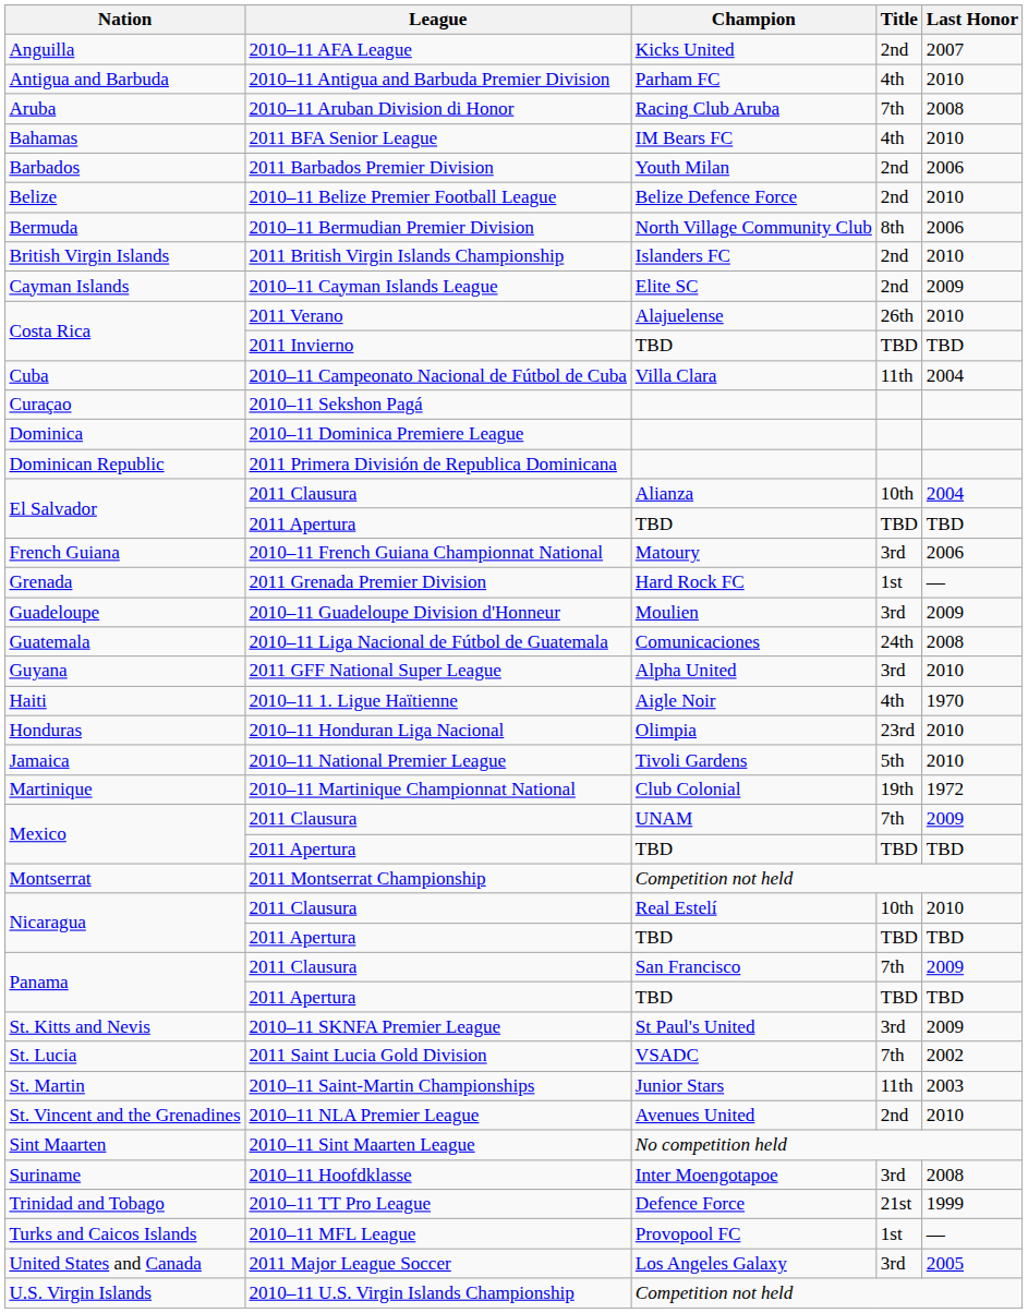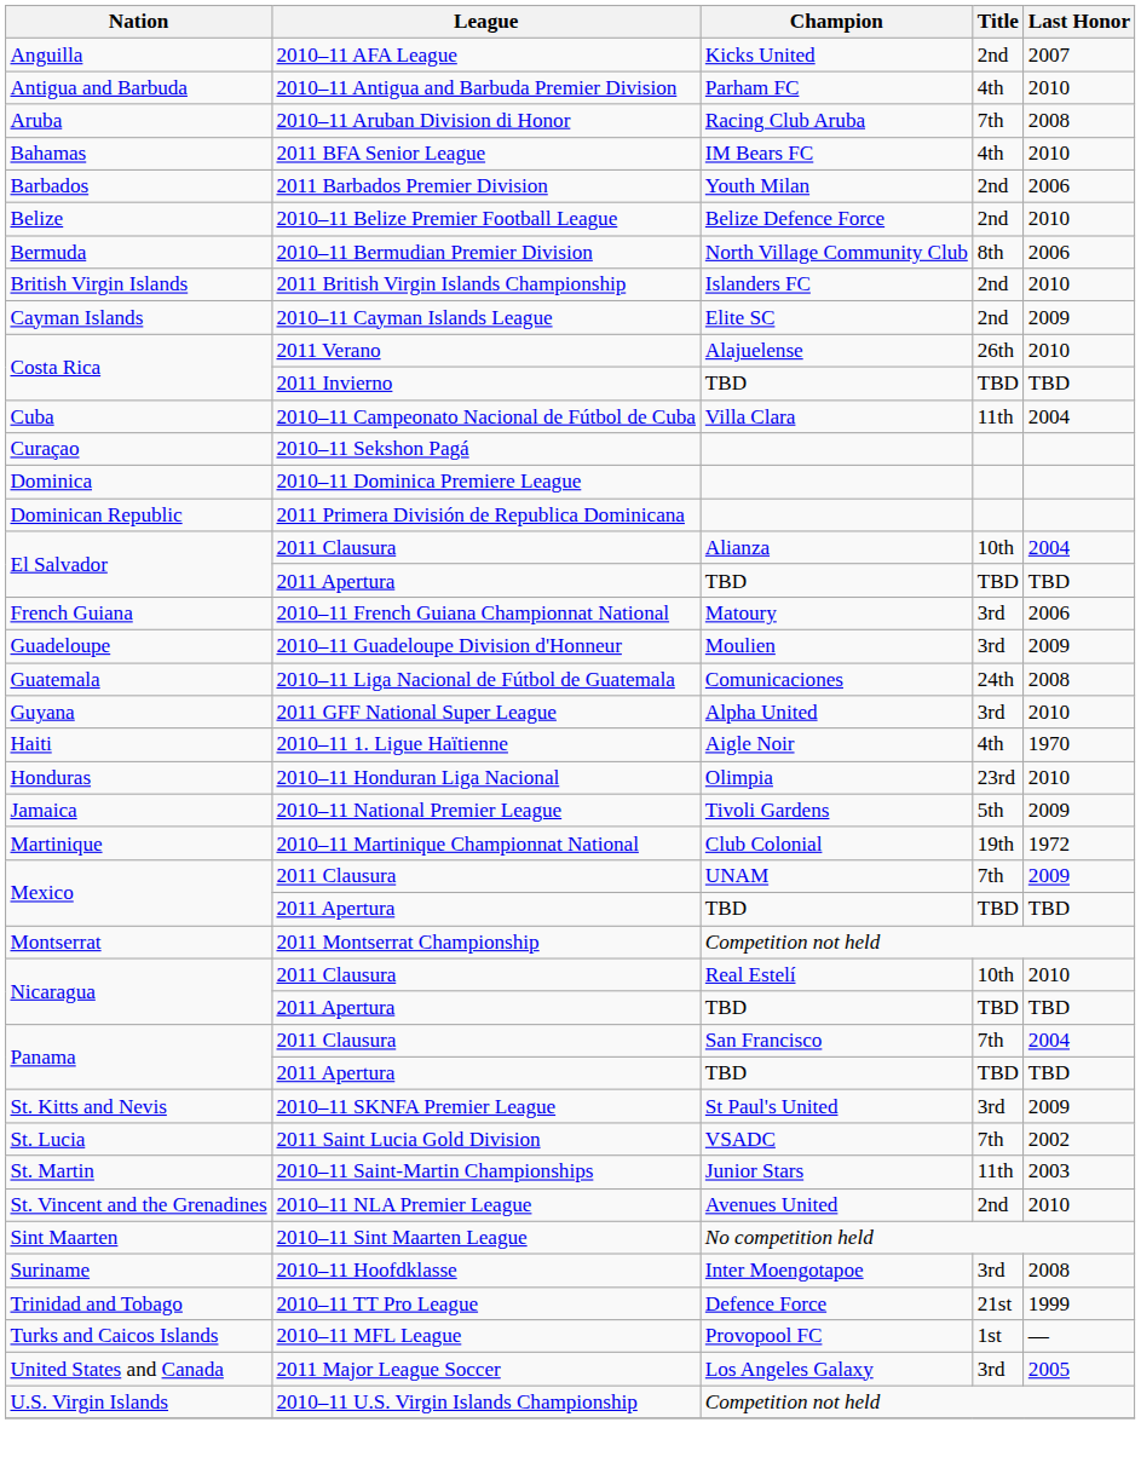 <table class="wikitable">
 <tr>
 <th>Nation</th>
 <th>League</th>
 <th>Champion</th>
 <th>Title</th>
 <th>Last Honor</th>
 </tr>
 <tr>
 <td> <a href='#'>Anguilla</a></td>
 <td><a href='#'>2010–11 AFA League</a></td>
 <td><a href='#'>Kicks United</a></td>
 <td>2nd</td>
 <td>2007</td>
 </tr>
 <tr>
 <td> <a href='#'>Antigua and Barbuda</a></td>
 <td><a href='#'>2010–11 Antigua and Barbuda Premier Division</a></td>
 <td><a href='#'>Parham FC</a></td>
 <td>4th</td>
 <td>2010</td>
 </tr>
 <tr>
 <td> <a href='#'>Aruba</a></td>
 <td><a href='#'>2010–11 Aruban Division di Honor</a></td>
 <td><a href='#'>Racing Club Aruba</a></td>
 <td>7th</td>
 <td>2008</td>
 </tr>
 <tr>
 <td> <a href='#'>Bahamas</a></td>
 <td><a href='#'>2011 BFA Senior League</a></td>
 <td><a href='#'>IM Bears FC</a></td>
 <td>4th</td>
 <td>2010</td>
 </tr>
 <tr>
 <td> <a href='#'>Barbados</a></td>
 <td><a href='#'>2011 Barbados Premier Division</a></td>
 <td><a href='#'>Youth Milan</a></td>
 <td>2nd</td>
 <td>2006</td>
 </tr>
 <tr>
 <td> <a href='#'>Belize</a></td>
 <td><a href='#'>2010–11 Belize Premier Football League</a></td>
 <td><a href='#'>Belize Defence Force</a></td>
 <td>2nd</td>
 <td>2010</td>
 </tr>
 <tr>
 <td> <a href='#'>Bermuda</a></td>
 <td><a href='#'>2010–11 Bermudian Premier Division</a></td>
 <td><a href='#'>North Village Community Club</a></td>
 <td>8th</td>
 <td>2006</td>
 </tr>
 <tr>
 <td> <a href='#'>British Virgin Islands</a></td>
 <td><a href='#'>2011 British Virgin Islands Championship</a></td>
 <td><a href='#'>Islanders FC</a></td>
 <td>2nd</td>
 <td>2010</td>
 </tr>
 <tr>
 <td> <a href='#'>Cayman Islands</a></td>
 <td><a href='#'>2010–11 Cayman Islands League</a></td>
 <td><a href='#'>Elite SC</a></td>
 <td>2nd</td>
 <td>2009</td>
 </tr>
 <tr>
 <td rowspan=2> <a href='#'>Costa Rica</a></td>
 <td><a href='#'>2011 Verano</a></td>
 <td><a href='#'>Alajuelense</a></td>
 <td>26th</td>
 <td>2010</td>
 </tr>
 <tr>
 <td><a href='#'>2011 Invierno</a></td>
 <td>TBD</td>
 <td>TBD</td>
 <td>TBD</td>
 </tr>
 <tr>
 <td> <a href='#'>Cuba</a></td>
 <td><a href='#'>2010–11 Campeonato Nacional de Fútbol de Cuba</a></td>
 <td><a href='#'>Villa Clara</a></td>
 <td>11th</td>
 <td>2004</td>
 </tr>
 <tr>
 <td> <a href='#'>Curaçao</a></td>
 <td><a href='#'>2010–11 Sekshon Pagá</a></td>
 <td></td>
 <td></td>
 <td></td>
 </tr>
 <tr>
 <td> <a href='#'>Dominica</a></td>
 <td><a href='#'>2010–11 Dominica Premiere League</a></td>
 <td></td>
 <td></td>
 <td></td>
 </tr>
 <tr>
 <td> <a href='#'>Dominican Republic</a></td>
 <td><a href='#'>2011 Primera División de Republica Dominicana</a></td>
 <td></td>
 <td></td>
 <td></td>
 </tr>
 <tr>
 <td rowspan=2> <a href='#'>El Salvador</a></td>
 <td><a href='#'>2011 Clausura</a></td>
 <td><a href='#'>Alianza</a></td>
 <td>10th</td>
 <td><a href='#'>2004</a></td>
 </tr>
 <tr>
 <td><a href='#'>2011 Apertura</a></td>
 <td>TBD</td>
 <td>TBD</td>
 <td>TBD</td>
 </tr>
 <tr>
 <td> <a href='#'>French Guiana</a></td>
 <td><a href='#'>2010–11 French Guiana Championnat National</a></td>
 <td><a href='#'>Matoury</a></td>
 <td>3rd</td>
 <td>2006</td>
 </tr>
 <tr>
-<td> <a href='#'>Grenada</a></td>
-<td><a href='#'>2011 Grenada Premier Division</a></td>
-<td><a href='#'>Hard Rock FC</a></td>
-<td>1st</td>
-<td>—</td>
-</tr>
-<tr>
 <td> <a href='#'>Guadeloupe</a></td>
 <td><a href='#'>2010–11 Guadeloupe Division d'Honneur</a></td>
 <td><a href='#'>Moulien</a></td>
 <td>3rd</td>
 <td>2009</td>
 </tr>
 <tr>
 <td> <a href='#'>Guatemala</a></td>
 <td><a href='#'>2010–11 Liga Nacional de Fútbol de Guatemala</a></td>
 <td><a href='#'>Comunicaciones</a></td>
 <td>24th</td>
 <td>2008</td>
 </tr>
 <tr>
 <td> <a href='#'>Guyana</a></td>
 <td><a href='#'>2011 GFF National Super League</a></td>
 <td><a href='#'>Alpha United</a></td>
 <td>3rd</td>
 <td>2010</td>
 </tr>
 <tr>
 <td> <a href='#'>Haiti</a></td>
 <td><a href='#'>2010–11 1. Ligue Haïtienne</a></td>
 <td><a href='#'>Aigle Noir</a></td>
 <td>4th</td>
 <td>1970</td>
 </tr>
 <tr>
 <td> <a href='#'>Honduras</a></td>
 <td><a href='#'>2010–11 Honduran Liga Nacional</a></td>
 <td><a href='#'>Olimpia</a></td>
 <td>23rd</td>
 <td>2010</td>
 </tr>
 <tr>
 <td> <a href='#'>Jamaica</a></td>
 <td><a href='#'>2010–11 National Premier League</a></td>
 <td><a href='#'>Tivoli Gardens</a></td>
 <td>5th</td>
-<td>2010</td>
+<td>2009</td>
 </tr>
 <tr>
 <td> <a href='#'>Martinique</a></td>
 <td><a href='#'>2010–11 Martinique Championnat National</a></td>
 <td><a href='#'>Club Colonial</a></td>
 <td>19th</td>
 <td>1972</td>
 </tr>
 <tr>
 <td rowspan=2> <a href='#'>Mexico</a></td>
 <td><a href='#'>2011 Clausura</a></td>
 <td><a href='#'>UNAM</a></td>
 <td>7th</td>
 <td><a href='#'>2009</a></td>
 </tr>
 <tr>
 <td><a href='#'>2011 Apertura</a></td>
 <td>TBD</td>
 <td>TBD</td>
 <td>TBD</td>
 </tr>
 <tr>
 <td> <a href='#'>Montserrat</a></td>
 <td><a href='#'>2011 Montserrat Championship</a></td>
 <td colspan=3><em>Competition not held</em></td>
 </tr>
 <tr>
 <td rowspan=2> <a href='#'>Nicaragua</a></td>
 <td><a href='#'>2011 Clausura</a></td>
 <td><a href='#'>Real Estelí</a></td>
 <td>10th</td>
 <td>2010</td>
 </tr>
 <tr>
 <td><a href='#'>2011 Apertura</a></td>
 <td>TBD</td>
 <td>TBD</td>
 <td>TBD</td>
 </tr>
 <tr>
 <td rowspan=2> <a href='#'>Panama</a></td>
 <td><a href='#'>2011 Clausura</a></td>
 <td><a href='#'>San Francisco</a></td>
 <td>7th</td>
-<td><a href='#'>2009</a></td>
+<td><a href='#'>2004</a></td>
 </tr>
 <tr>
 <td><a href='#'>2011 Apertura</a></td>
 <td>TBD</td>
 <td>TBD</td>
 <td>TBD</td>
 </tr>
 <tr>
 <td> <a href='#'>St. Kitts and Nevis</a></td>
 <td><a href='#'>2010–11 SKNFA Premier League</a></td>
 <td><a href='#'>St Paul's United</a></td>
 <td>3rd</td>
 <td>2009</td>
 </tr>
 <tr>
 <td> <a href='#'>St. Lucia</a></td>
 <td><a href='#'>2011 Saint Lucia Gold Division</a></td>
 <td><a href='#'>VSADC</a></td>
 <td>7th</td>
 <td>2002</td>
 </tr>
 <tr>
 <td> <a href='#'>St. Martin</a></td>
 <td><a href='#'>2010–11 Saint-Martin Championships</a></td>
 <td><a href='#'>Junior Stars</a></td>
 <td>11th</td>
 <td>2003</td>
 </tr>
 <tr>
 <td> <a href='#'>St. Vincent and the Grenadines</a></td>
 <td><a href='#'>2010–11 NLA Premier League</a></td>
 <td><a href='#'>Avenues United</a></td>
 <td>2nd</td>
 <td>2010</td>
 </tr>
 <tr>
 <td> <a href='#'>Sint Maarten</a></td>
 <td><a href='#'>2010–11 Sint Maarten League</a></td>
 <td colspan=3><em>No competition held</em></td>
 </tr>
 <tr>
 <td> <a href='#'>Suriname</a></td>
 <td><a href='#'>2010–11 Hoofdklasse</a></td>
 <td><a href='#'>Inter Moengotapoe</a></td>
 <td>3rd</td>
 <td>2008</td>
 </tr>
 <tr>
 <td> <a href='#'>Trinidad and Tobago</a></td>
 <td><a href='#'>2010–11 TT Pro League</a></td>
 <td><a href='#'>Defence Force</a></td>
 <td>21st</td>
 <td>1999</td>
 </tr>
 <tr>
 <td> <a href='#'>Turks and Caicos Islands</a></td>
 <td><a href='#'>2010–11 MFL League</a></td>
 <td><a href='#'>Provopool FC</a></td>
 <td>1st</td>
 <td>—</td>
 </tr>
 <tr>
 <td> <a href='#'>United States</a> and  <a href='#'>Canada</a></td>
 <td><a href='#'>2011 Major League Soccer</a></td>
 <td><a href='#'>Los Angeles Galaxy</a></td>
 <td>3rd</td>
 <td><a href='#'>2005</a></td>
 </tr>
 <tr>
 <td> <a href='#'>U.S. Virgin Islands</a></td>
 <td><a href='#'>2010–11 U.S. Virgin Islands Championship</a></td>
 <td colspan=3><em>Competition not held</em></td>
 </tr>
 <tr>
 </tr>
 </table>
